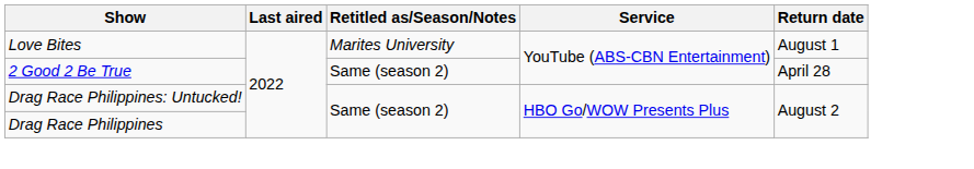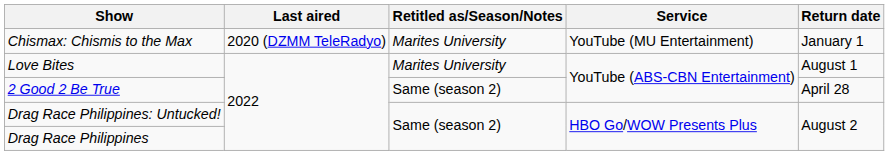 <table class="wikitable" style="text-align:left; line-height:20px; width:auto;">
 <tr>
 <th>Show</th>
 <th>Last aired</th>
 <th>Retitled as/Season/Notes</th>
 <th>Service</th>
 <th>Return date</th>
+</tr>
+<tr>
+<td><em>Chismax: Chismis to the Max</em></td>
+<td>2020 (<a href='#'>DZMM TeleRadyo</a>)</td>
+<td><em>Marites University</em></td>
+<td>YouTube (MU Entertainment)</td>
+<td>January 1</td>
 </tr>
 <tr>
 <td><em>Love Bites</em></td>
 <td rowspan="4">2022</td>
 <td><em>Marites University</em></td>
 <td rowspan="2">YouTube (<a href='#'>ABS-CBN Entertainment</a>)</td>
 <td>August 1</td>
 </tr>
 <tr>
 <td><em><a href='#'>2 Good 2 Be True</a></em></td>
 <td>Same (season 2)</td>
 <td>April 28</td>
 </tr>
 <tr>
 <td><em>Drag Race Philippines: Untucked!</em></td>
 <td rowspan="2">Same (season 2)</td>
 <td rowspan="2"><a href='#'>HBO Go</a>/<a href='#'>WOW Presents Plus</a></td>
 <td rowspan="2">August 2</td>
 </tr>
 <tr>
 <td><em>Drag Race Philippines</em></td>
 </tr>
 </table>
